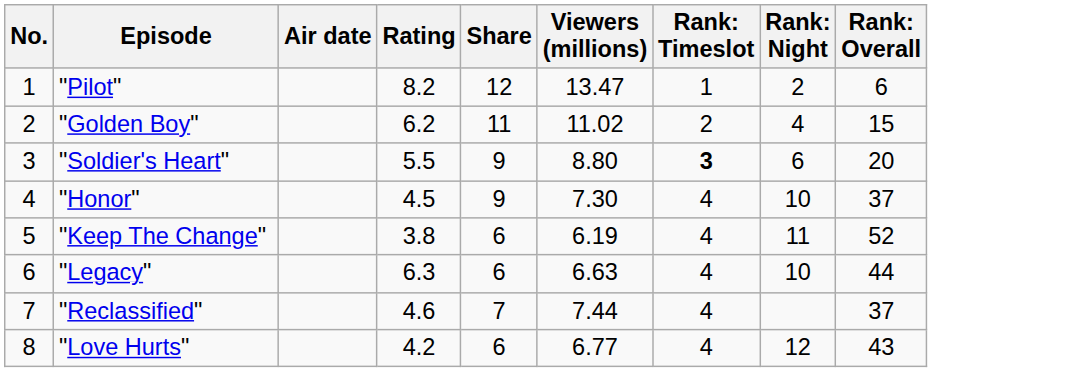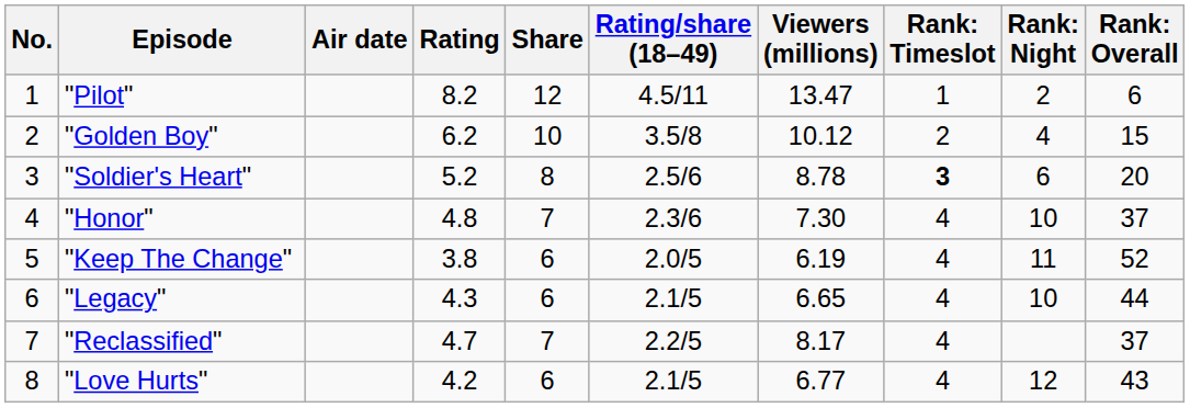 <table class="wikitable sortable" style="text-align:center;">
 <tr>
 <th>No.</th>
 <th>Episode</th>
 <th>Air date</th>
 <th>Rating</th>
 <th>Share</th>
+<th><a href='#'>Rating/share</a><br>(18–49)</th>
 <th>Viewers<br>(millions)</th>
 <th>Rank:<br>Timeslot</th>
 <th>Rank:<br>Night</th>
 <th>Rank:<br>Overall</th>
 </tr>
 <tr>
 <td>1</td>
 <td style="text-align:left;">"<a href='#'>Pilot</a>"</td>
 <td style="text-align:left;"></td>
 <td>8.2</td>
 <td>12</td>
+<td>4.5/11</td>
 <td>13.47</td>
 <td>1</td>
 <td>2</td>
 <td>6</td>
 </tr>
 <tr>
 <td>2</td>
 <td style="text-align:left;">"<a href='#'>Golden Boy</a>"</td>
 <td style="text-align:left;"></td>
 <td>6.2</td>
-<td>11</td>
-<td>11.02</td>
+<td>10</td>
+<td>3.5/8</td>
+<td>10.12</td>
 <td>2</td>
 <td>4</td>
 <td>15</td>
 </tr>
 <tr>
 <td>3</td>
 <td style="text-align:left;">"<a href='#'>Soldier's Heart</a>"</td>
 <td style="text-align:left;"></td>
-<td>5.5</td>
-<td>9</td>
-<td>8.80</td>
+<td>5.2</td>
+<td>8</td>
+<td>2.5/6</td>
+<td>8.78</td>
 <td><strong>3</strong></td>
 <td>6</td>
 <td>20</td>
 </tr>
 <tr>
 <td>4</td>
 <td style="text-align:left;">"<a href='#'>Honor</a>"</td>
 <td style="text-align:left;"></td>
-<td>4.5</td>
-<td>9</td>
+<td>4.8</td>
+<td>7</td>
+<td>2.3/6</td>
 <td>7.30</td>
 <td>4</td>
 <td>10</td>
 <td>37</td>
 </tr>
 <tr>
 <td>5</td>
 <td style="text-align:left;padding-right:8px;">"<a href='#'>Keep The Change</a>"</td>
 <td style="text-align:left;padding-right:8px;"></td>
 <td>3.8</td>
 <td>6</td>
+<td>2.0/5</td>
 <td>6.19</td>
 <td>4</td>
 <td>11</td>
 <td>52</td>
 </tr>
 <tr>
 <td>6</td>
 <td style="text-align:left;">"<a href='#'>Legacy</a>"</td>
 <td style="text-align:left;"></td>
-<td>6.3</td>
+<td>4.3</td>
 <td>6</td>
-<td>6.63</td>
+<td>2.1/5</td>
+<td>6.65</td>
 <td>4</td>
 <td>10</td>
 <td>44</td>
 </tr>
 <tr>
 <td>7</td>
 <td style="text-align:left;">"<a href='#'>Reclassified</a>"</td>
 <td style="text-align:left;"></td>
-<td>4.6</td>
+<td>4.7</td>
 <td>7</td>
-<td>7.44</td>
+<td>2.2/5</td>
+<td>8.17</td>
 <td>4</td>
 <td></td>
 <td>37</td>
 </tr>
 <tr>
 <td>8</td>
 <td style="text-align:left;">"<a href='#'>Love Hurts</a>"</td>
 <td style="text-align:left;"></td>
 <td>4.2</td>
 <td>6</td>
+<td>2.1/5</td>
 <td>6.77</td>
 <td>4</td>
 <td>12</td>
 <td>43</td>
 </tr>
 </table>
